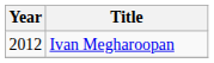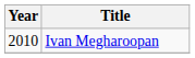 <table class=wikitable>
 <tr>
 <th>Year</th>
 <th width=150>Title</th>
 </tr>
 <tr>
-<td>2012</td>
+<td>2010</td>
 <td><a href='#'>Ivan Megharoopan</a></td>
 </tr>
 <tr>
 </tr>
 </table>
